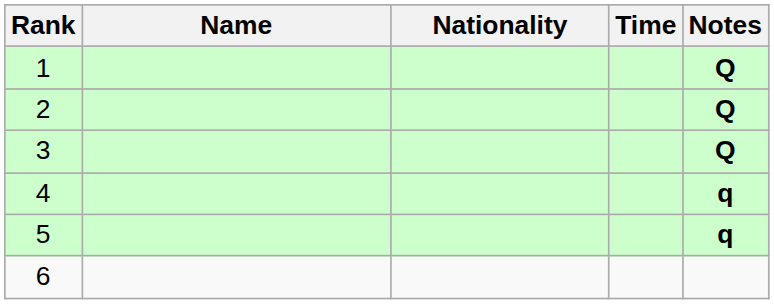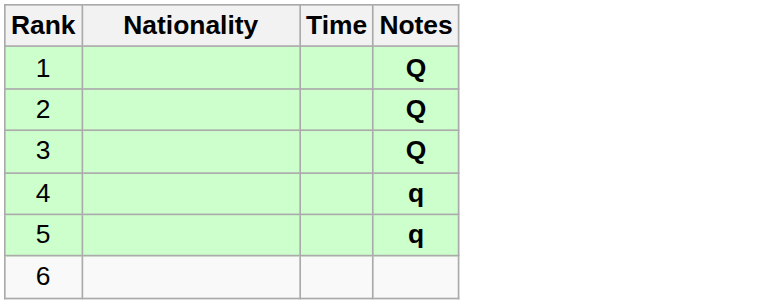 <table class="wikitable sortable" style="text-align:center">
 <tr>
 <th>Rank</th>
-<th style="width:180px">Name</th>
 <th style="width:125px">Nationality</th>
 <th>Time</th>
 <th>Notes</th>
 </tr>
 <tr style="background:#cfc;">
 <td>1</td>
 <td style="text-align:left;"></td>
-<td style="text-align:left;"></td>
 <td></td>
 <td><strong>Q</strong></td>
 </tr>
 <tr style="background:#cfc;">
 <td>2</td>
-<td style="text-align:left;"></td>
 <td style="text-align:left;"></td>
 <td></td>
 <td><strong>Q</strong></td>
 </tr>
 <tr style="background:#cfc;">
 <td>3</td>
 <td style="text-align:left;"></td>
-<td style="text-align:left;"></td>
 <td></td>
 <td><strong>Q</strong></td>
 </tr>
 <tr style="background:#cfc;">
 <td>4</td>
-<td style="text-align:left;"></td>
 <td style="text-align:left;"></td>
 <td></td>
 <td><strong>q</strong></td>
 </tr>
 <tr style="background:#cfc;">
 <td>5</td>
 <td style="text-align:left;"></td>
-<td style="text-align:left;"></td>
 <td></td>
 <td><strong>q</strong></td>
 </tr>
 <tr>
 <td>6</td>
 <td style="text-align:left;"></td>
-<td style="text-align:left;"></td>
 <td></td>
 <td></td>
 </tr>
 </table>
